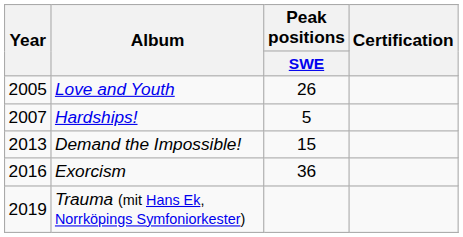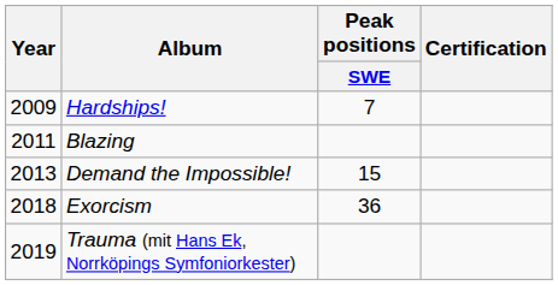 <table class="wikitable">
 <tr>
 <th align="center" rowspan="2" width="10">Year</th>
 <th align="center" rowspan="2" width="190">Album</th>
 <th align="center" colspan="1" width="20">Peak positions</th>
 <th align="center" rowspan="2" width="70">Certification</th>
 </tr>
 <tr>
 <th scope="col" style="width:3em;font-size:90%;"><a href='#'>SWE</a><br></th>
 </tr>
 <tr>
-<td style="text-align:center;">2005</td>
-<td><em><a href='#'>Love and Youth</a></em></td>
-<td style="text-align:center;">26</td>
+<td style="text-align:center;">2009</td>
+<td><em><a href='#'>Hardships!</a></em></td>
+<td style="text-align:center;">7</td>
 <td style="text-align:center;"></td>
 </tr>
 <tr>
-<td style="text-align:center;">2007</td>
-<td><em><a href='#'>Hardships!</a></em></td>
-<td style="text-align:center;">5</td>
+<td style="text-align:center;">2011</td>
+<td><em>Blazing</em></td>
+<td style="text-align:center;"></td>
 <td style="text-align:center;"></td>
 </tr>
 <tr>
 <td style="text-align:center;">2013</td>
 <td><em>Demand the Impossible!</em></td>
 <td style="text-align:center;">15</td>
 <td style="text-align:center;"></td>
 </tr>
 <tr>
-<td style="text-align:center;">2016</td>
+<td style="text-align:center;">2018</td>
 <td><em>Exorcism</em></td>
 <td style="text-align:center;">36<br></td>
 <td style="text-align:center;"></td>
 </tr>
 <tr>
 <td style="text-align:center;">2019</td>
 <td><em>Trauma</em> <small>(mit <a href='#'>Hans Ek</a>, <a href='#'>Norrköpings Symfoniorkester</a>)</small></td>
 <td style="text-align:center;"></td>
 <td style="text-align:center;"></td>
 </tr>
 </table>
